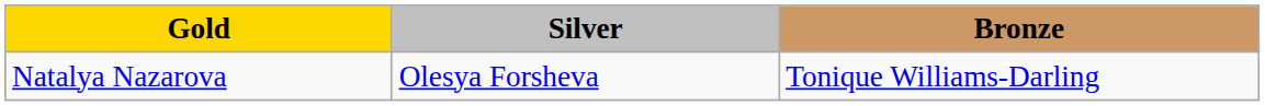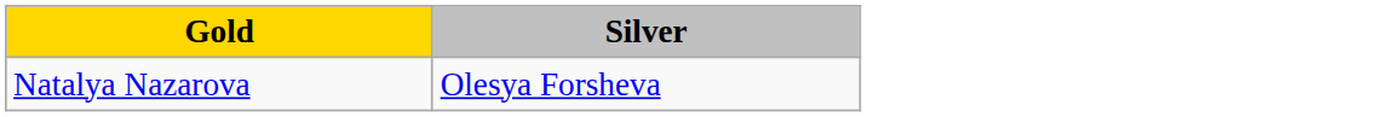 <table class="wikitable" style="text-align:left">
 <tr align="center">
 <td width=200 bgcolor=gold><strong>Gold</strong></td>
 <td width=200 bgcolor=silver><strong>Silver</strong></td>
-<td width=250 bgcolor=CC9966><strong>Bronze</strong></td>
 </tr>
 <tr>
 <td><a href='#'>Natalya Nazarova</a><br><em></em></td>
 <td><a href='#'>Olesya Forsheva</a><br><em></em></td>
-<td><a href='#'>Tonique Williams-Darling</a><br><em></em></td>
 </tr>
 </table>
